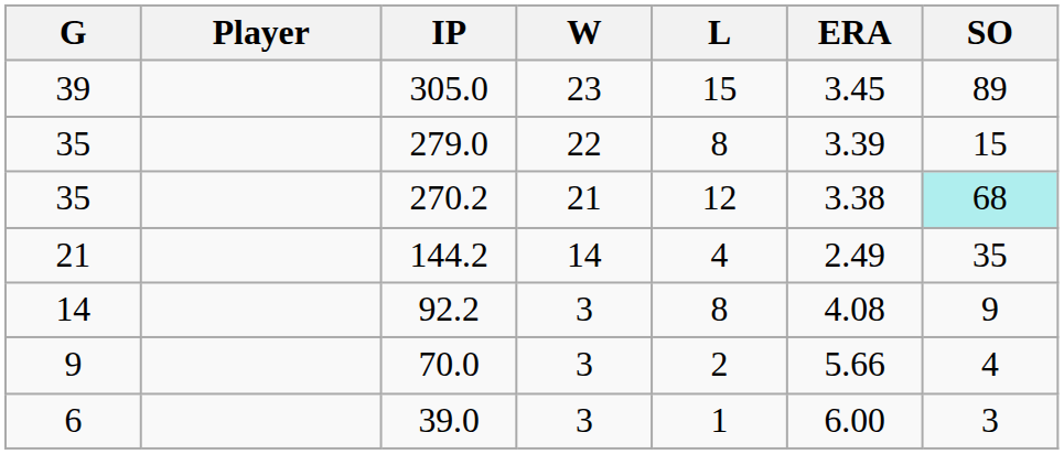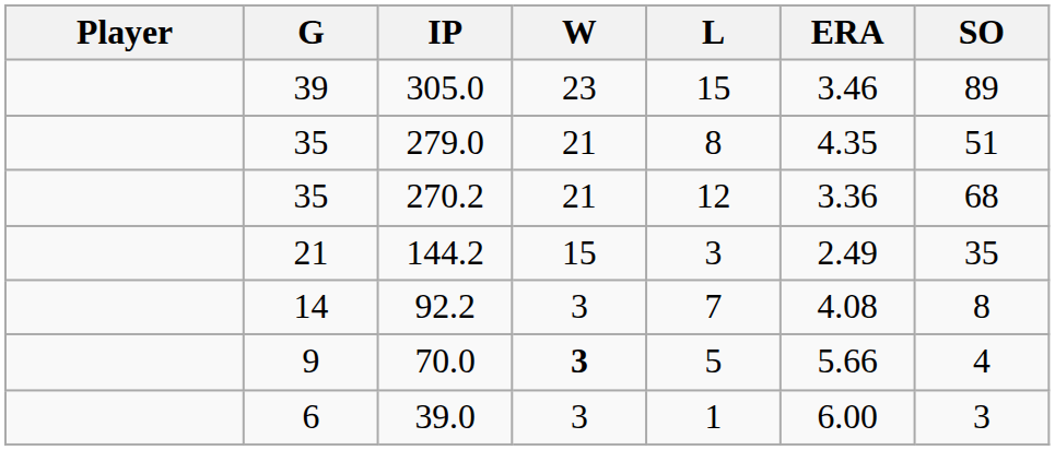 <table class="wikitable sortable">
 <tr>
+<th bgcolor="#DDDDFF" width="16%">Player</th>
 <th bgcolor="#DDDDFF" width="9%">G</th>
-<th bgcolor="#DDDDFF" width="16%">Player</th>
 <th bgcolor="#DDDDFF" width="9%">IP</th>
 <th bgcolor="#DDDDFF" width="9%">W</th>
 <th bgcolor="#DDDDFF" width="9%">L</th>
 <th bgcolor="#DDDDFF" width="9%">ERA</th>
 <th bgcolor="#DDDDFF" width="9%">SO</th>
 </tr>
 <tr align="center">
+<td></td>
 <td>39</td>
-<td></td>
 <td>305.0</td>
 <td>23</td>
 <td>15</td>
-<td>3.45</td>
+<td>3.46</td>
 <td>89</td>
 </tr>
 <tr align="center">
+<td></td>
 <td>35</td>
-<td></td>
 <td>279.0</td>
-<td>22</td>
+<td>21</td>
 <td>8</td>
-<td>3.39</td>
-<td>15</td>
+<td>4.35</td>
+<td>51</td>
 </tr>
 <tr align="center">
+<td></td>
 <td>35</td>
-<td></td>
 <td>270.2</td>
 <td>21</td>
 <td>12</td>
-<td>3.38</td>
-<td style="background: paleturquoise;">68</td>
+<td>3.36</td>
+<td>68</td>
 </tr>
 <tr align="center">
+<td></td>
 <td>21</td>
-<td></td>
 <td>144.2</td>
-<td>14</td>
-<td>4</td>
+<td>15</td>
+<td>3</td>
 <td>2.49</td>
 <td>35</td>
 </tr>
 <tr align="center">
+<td></td>
 <td>14</td>
-<td></td>
 <td>92.2</td>
 <td>3</td>
+<td>7</td>
+<td>4.08</td>
 <td>8</td>
-<td>4.08</td>
-<td>9</td>
 </tr>
 <tr align="center">
+<td></td>
 <td>9</td>
-<td></td>
 <td>70.0</td>
-<td>3</td>
-<td>2</td>
+<td><strong>3</strong></td>
+<td>5</td>
 <td>5.66</td>
 <td>4</td>
 </tr>
 <tr align="center">
+<td></td>
 <td>6</td>
-<td></td>
 <td>39.0</td>
 <td>3</td>
 <td>1</td>
 <td>6.00</td>
 <td>3</td>
 </tr>
 </table>
